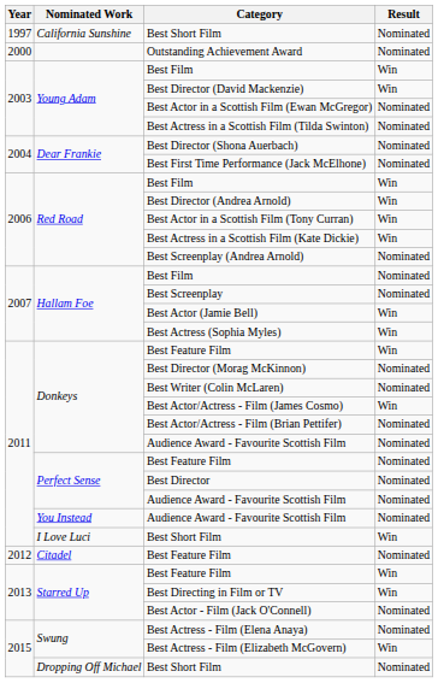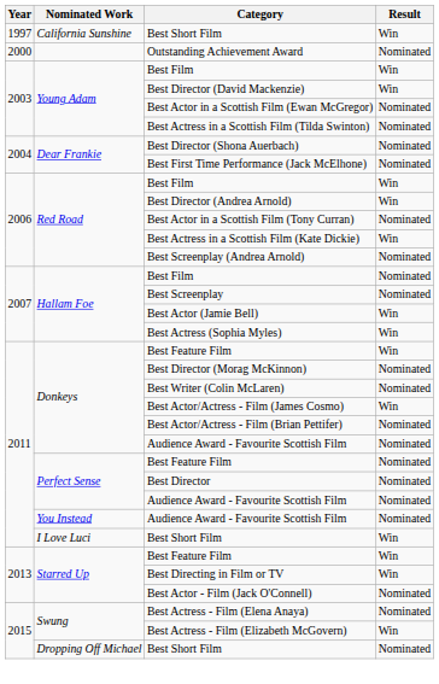 <table class="wikitable">
 <tr>
 <th>Year</th>
 <th>Nominated Work</th>
 <th>Category</th>
 <th>Result</th>
 </tr>
 <tr>
 <td>1997</td>
 <td><em>California Sunshine</em></td>
 <td>Best Short Film</td>
-<td>Nominated</td>
+<td>Win</td>
 </tr>
 <tr>
 <td>2000</td>
 <td></td>
 <td>Outstanding Achievement Award</td>
 <td>Nominated</td>
 </tr>
 <tr>
 <td rowspan="4">2003</td>
 <td rowspan="4"><em><a href='#'>Young Adam</a></em></td>
 <td>Best Film</td>
 <td>Win</td>
 </tr>
 <tr>
 <td>Best Director (David Mackenzie)</td>
 <td>Win</td>
 </tr>
 <tr>
 <td>Best Actor in a Scottish Film (Ewan McGregor)</td>
 <td>Nominated</td>
 </tr>
 <tr>
 <td>Best Actress in a Scottish Film (Tilda Swinton)</td>
 <td>Nominated</td>
 </tr>
 <tr>
 <td rowspan="2">2004</td>
 <td rowspan="2"><em><a href='#'>Dear Frankie</a></em></td>
 <td>Best Director (Shona Auerbach)</td>
 <td>Nominated</td>
 </tr>
 <tr>
 <td>Best First Time Performance (Jack McElhone)</td>
 <td>Nominated</td>
 </tr>
 <tr>
 <td rowspan="5">2006</td>
 <td rowspan="5"><em><a href='#'>Red Road</a></em></td>
 <td>Best Film</td>
 <td>Win</td>
 </tr>
 <tr>
 <td>Best Director (Andrea Arnold)</td>
 <td>Win</td>
 </tr>
 <tr>
 <td>Best Actor in a Scottish Film (Tony Curran)</td>
-<td>Win</td>
+<td>Nominated</td>
 </tr>
 <tr>
 <td>Best Actress in a Scottish Film (Kate Dickie)</td>
 <td>Win</td>
 </tr>
 <tr>
 <td>Best Screenplay (Andrea Arnold)</td>
 <td>Nominated</td>
 </tr>
 <tr>
 <td rowspan="4">2007</td>
 <td rowspan="4"><em><a href='#'>Hallam Foe</a></em></td>
 <td>Best Film</td>
 <td>Nominated</td>
 </tr>
 <tr>
 <td>Best Screenplay</td>
 <td>Nominated</td>
 </tr>
 <tr>
 <td>Best Actor (Jamie Bell)</td>
 <td>Win</td>
 </tr>
 <tr>
 <td>Best Actress (Sophia Myles)</td>
 <td>Win</td>
 </tr>
 <tr>
 <td rowspan="11">2011</td>
 <td rowspan="6"><em>Donkeys</em></td>
 <td>Best Feature Film</td>
 <td>Win</td>
 </tr>
 <tr>
 <td>Best Director (Morag McKinnon)</td>
 <td>Nominated</td>
 </tr>
 <tr>
 <td>Best Writer (Colin McLaren)</td>
 <td>Nominated</td>
 </tr>
 <tr>
 <td>Best Actor/Actress - Film (James Cosmo)</td>
 <td>Win</td>
 </tr>
 <tr>
 <td>Best Actor/Actress - Film (Brian Pettifer)</td>
 <td>Nominated</td>
 </tr>
 <tr>
 <td>Audience Award - Favourite Scottish Film</td>
 <td>Nominated</td>
 </tr>
 <tr>
 <td rowspan="3"><em><a href='#'>Perfect Sense</a></em></td>
 <td>Best Feature Film</td>
 <td>Nominated</td>
 </tr>
 <tr>
 <td>Best Director</td>
 <td>Nominated</td>
 </tr>
 <tr>
 <td>Audience Award - Favourite Scottish Film</td>
 <td>Nominated</td>
 </tr>
 <tr>
 <td><em><a href='#'>You Instead</a></em></td>
 <td>Audience Award - Favourite Scottish Film</td>
 <td>Nominated</td>
 </tr>
 <tr>
 <td><em>I Love Luci</em></td>
 <td>Best Short Film</td>
 <td>Win</td>
 </tr>
 <tr>
-<td>2012</td>
-<td><em><a href='#'>Citadel</a></em></td>
-<td>Best Feature Film</td>
-<td>Nominated</td>
-</tr>
-<tr>
 <td rowspan="3">2013</td>
 <td rowspan="3"><em><a href='#'>Starred Up</a></em></td>
 <td>Best Feature Film</td>
 <td>Win</td>
 </tr>
 <tr>
 <td>Best Directing in Film or TV</td>
 <td>Win</td>
 </tr>
 <tr>
 <td>Best Actor - Film (Jack O'Connell)</td>
 <td>Nominated</td>
 </tr>
 <tr>
 <td rowspan="3">2015</td>
 <td rowspan="2"><em>Swung</em></td>
 <td>Best Actress - Film (Elena Anaya)</td>
 <td>Nominated</td>
 </tr>
 <tr>
 <td>Best Actress - Film (Elizabeth McGovern)</td>
 <td>Win</td>
 </tr>
 <tr>
 <td><em>Dropping Off Michael</em></td>
 <td>Best Short Film</td>
 <td>Nominated</td>
 </tr>
 </table>
